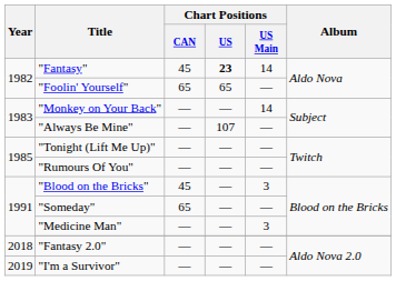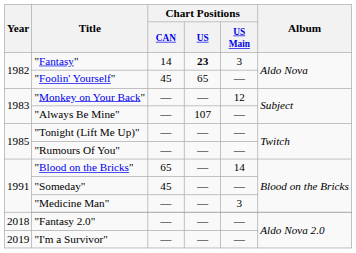 <table class="wikitable">
 <tr>
 <th rowspan=2>Year</th>
 <th rowspan=2>Title</th>
 <th colspan=3>Chart Positions</th>
 <th rowspan=2>Album</th>
 </tr>
 <tr>
 <th width=45><small><a href='#'>CAN</a></small></th>
 <th width=45><small><a href='#'>US</a></small></th>
 <th width=45><small><a href='#'>US Main</a></small></th>
 </tr>
 <tr>
 <td rowspan=2>1982</td>
 <td>"<a href='#'>Fantasy</a>"</td>
-<td align="center">45</td>
+<td align="center">14</td>
 <td align="center"><strong>23</strong></td>
-<td align="center">14</td>
+<td align="center">3</td>
 <td rowspan=2><em>Aldo Nova</em></td>
 </tr>
 <tr>
 <td>"<a href='#'>Foolin' Yourself</a>"</td>
-<td align="center">65</td>
+<td align="center">45</td>
 <td align="center">65</td>
 <td align="center">—</td>
 </tr>
 <tr>
 <td rowspan=2>1983</td>
 <td>"<a href='#'>Monkey on Your Back</a>"</td>
 <td align="center">—</td>
 <td align="center">—</td>
-<td align="center">14</td>
+<td align="center">12</td>
 <td rowspan=2><em>Subject</em></td>
 </tr>
 <tr>
 <td>"Always Be Mine"</td>
 <td align="center">—</td>
 <td align="center">107</td>
 <td align="center">—</td>
 </tr>
 <tr>
 <td rowspan=2>1985</td>
 <td>"Tonight (Lift Me Up)"</td>
 <td align="center">—</td>
 <td align="center">—</td>
 <td align="center">—</td>
 <td rowspan=2><em>Twitch</em></td>
 </tr>
 <tr>
 <td>"Rumours Of You"</td>
 <td align="center">—</td>
 <td align="center">—</td>
 <td align="center">—</td>
 </tr>
 <tr>
 <td rowspan=3>1991</td>
 <td>"<a href='#'>Blood on the Bricks</a>"</td>
-<td align="center">45</td>
+<td align="center">65</td>
 <td align="center">—</td>
-<td align="center">3</td>
+<td align="center">14</td>
 <td rowspan=3><em>Blood on the Bricks</em></td>
 </tr>
 <tr>
 <td>"Someday"</td>
-<td align="center">65</td>
+<td align="center">45</td>
 <td align="center">—</td>
 <td align="center">—</td>
 </tr>
 <tr>
 <td>"Medicine Man"</td>
 <td align="center">—</td>
 <td align="center">—</td>
 <td align="center">3</td>
 </tr>
 <tr>
 <td rowspan=2>2018</td>
 </tr>
 <tr>
 <td>"Fantasy 2.0"</td>
 <td align="center">—</td>
 <td align="center">—</td>
 <td align="center">—</td>
 <td rowspan=2><em>Aldo Nova 2.0</em></td>
 </tr>
 <tr>
 <td rowspan=4>2019</td>
 <td>"I'm a Survivor"</td>
 <td align="center">—</td>
 <td align="center">—</td>
 <td align="center">—</td>
 </tr>
 </table>
